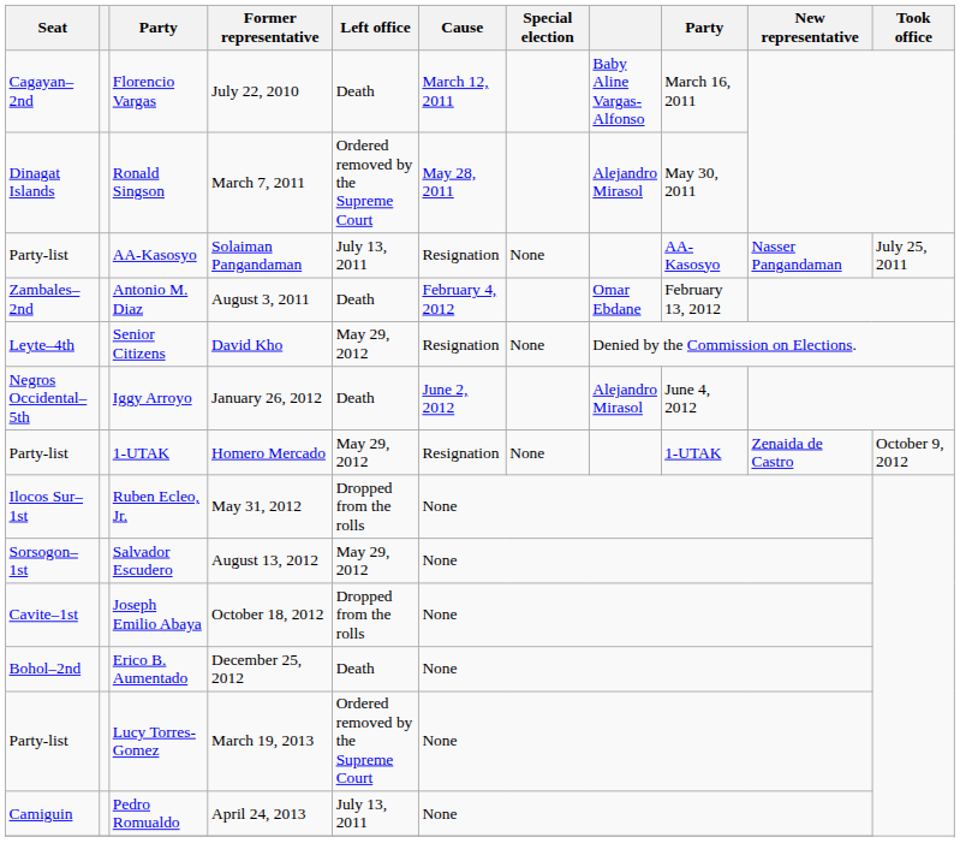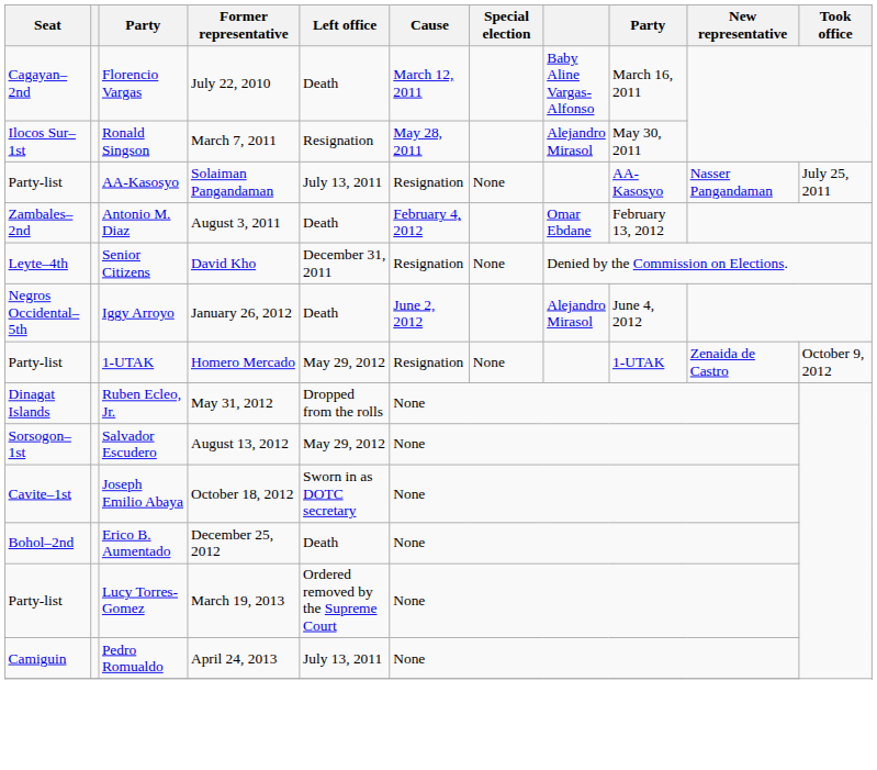 <table class=wikitable style="font-size:92%;">
 <tr>
 <th width=100px>Seat</th>
 <th width=5px></th>
 <th width=120px>Party</th>
 <th width=150px>Former representative</th>
 <th width=120px>Left office</th>
 <th width=80px>Cause</th>
 <th width=120px>Special election</th>
 <th width=5px></th>
 <th width=120px>Party</th>
 <th width=150px>New representative</th>
 <th width=120px>Took office</th>
 </tr>
 <tr>
 <td><a href='#'>Cagayan–2nd</a></td>
 <td></td>
 <td><a href='#'>Florencio Vargas</a></td>
 <td>July 22, 2010</td>
 <td>Death</td>
 <td><a href='#'>March 12, 2011</a></td>
 <td></td>
 <td><a href='#'>Baby Aline Vargas-Alfonso</a></td>
 <td>March 16, 2011</td>
 </tr>
 <tr>
-<td><a href='#'>Dinagat Islands</a></td>
+<td><a href='#'>Ilocos Sur–1st</a></td>
 <td></td>
 <td><a href='#'>Ronald Singson</a></td>
 <td>March 7, 2011</td>
-<td>Ordered removed by the <a href='#'>Supreme Court</a></td>
+<td>Resignation</td>
 <td><a href='#'>May 28, 2011</a></td>
 <td></td>
 <td><a href='#'>Alejandro Mirasol</a></td>
 <td>May 30, 2011</td>
 </tr>
 <tr>
 <td>Party-list</td>
 <td></td>
 <td><a href='#'>AA-Kasosyo</a></td>
 <td><a href='#'>Solaiman Pangandaman</a></td>
 <td>July 13, 2011</td>
 <td>Resignation</td>
 <td>None</td>
 <td></td>
 <td><a href='#'>AA-Kasosyo</a></td>
 <td><a href='#'>Nasser Pangandaman</a></td>
 <td>July 25, 2011</td>
 </tr>
 <tr>
 <td><a href='#'>Zambales–2nd</a></td>
 <td></td>
 <td><a href='#'>Antonio M. Diaz</a></td>
 <td>August 3, 2011</td>
 <td>Death</td>
 <td><a href='#'>February 4, 2012</a></td>
 <td></td>
 <td><a href='#'>Omar Ebdane</a></td>
 <td>February 13, 2012</td>
 </tr>
 <tr>
 <td><a href='#'>Leyte–4th</a></td>
 <td></td>
 <td><a href='#'>Senior Citizens</a></td>
 <td><a href='#'>David Kho</a></td>
-<td>May 29, 2012</td>
+<td>December 31, 2011</td>
 <td>Resignation</td>
 <td>None</td>
 <td colspan=4>Denied by the <a href='#'>Commission on Elections</a>.</td>
 </tr>
 <tr>
 <td><a href='#'>Negros Occidental–5th</a></td>
 <td></td>
 <td><a href='#'>Iggy Arroyo</a></td>
 <td>January 26, 2012</td>
 <td>Death</td>
 <td><a href='#'>June 2, 2012</a></td>
 <td></td>
 <td><a href='#'>Alejandro Mirasol</a></td>
 <td>June 4, 2012</td>
 </tr>
 <tr>
 <td>Party-list</td>
 <td></td>
 <td><a href='#'>1-UTAK</a></td>
 <td><a href='#'>Homero Mercado</a></td>
 <td>May 29, 2012</td>
 <td>Resignation</td>
 <td>None</td>
 <td></td>
 <td><a href='#'>1-UTAK</a></td>
 <td><a href='#'>Zenaida de Castro</a></td>
 <td>October 9, 2012</td>
 </tr>
 <tr>
-<td><a href='#'>Ilocos Sur–1st</a></td>
+<td><a href='#'>Dinagat Islands</a></td>
 <td></td>
 <td><a href='#'>Ruben Ecleo, Jr.</a></td>
 <td>May 31, 2012</td>
 <td>Dropped from the rolls</td>
 <td colspan=5>None</td>
 </tr>
 <tr>
 <td><a href='#'>Sorsogon–1st</a></td>
 <td></td>
 <td><a href='#'>Salvador Escudero</a></td>
 <td>August 13, 2012</td>
 <td>May 29, 2012</td>
 <td colspan=5>None</td>
 </tr>
 <tr>
 <td><a href='#'>Cavite–1st</a></td>
 <td></td>
 <td><a href='#'>Joseph Emilio Abaya</a></td>
 <td>October 18, 2012</td>
-<td>Dropped from the rolls</td>
+<td>Sworn in as <a href='#'>DOTC secretary</a></td>
 <td colspan=5>None</td>
 </tr>
 <tr>
 <td><a href='#'>Bohol–2nd</a></td>
 <td></td>
 <td><a href='#'>Erico B. Aumentado</a></td>
 <td>December 25, 2012</td>
 <td>Death</td>
 <td colspan=5>None</td>
 </tr>
 <tr>
 <td>Party-list</td>
 <td></td>
 <td><a href='#'>Lucy Torres-Gomez</a></td>
 <td>March 19, 2013</td>
 <td>Ordered removed by the <a href='#'>Supreme Court</a></td>
 <td colspan=5>None</td>
 </tr>
 <tr>
 <td><a href='#'>Camiguin</a></td>
 <td></td>
 <td><a href='#'>Pedro Romualdo</a></td>
 <td>April 24, 2013</td>
 <td>July 13, 2011</td>
 <td colspan=5>None</td>
 </tr>
 <tr>
 </tr>
 </table>
